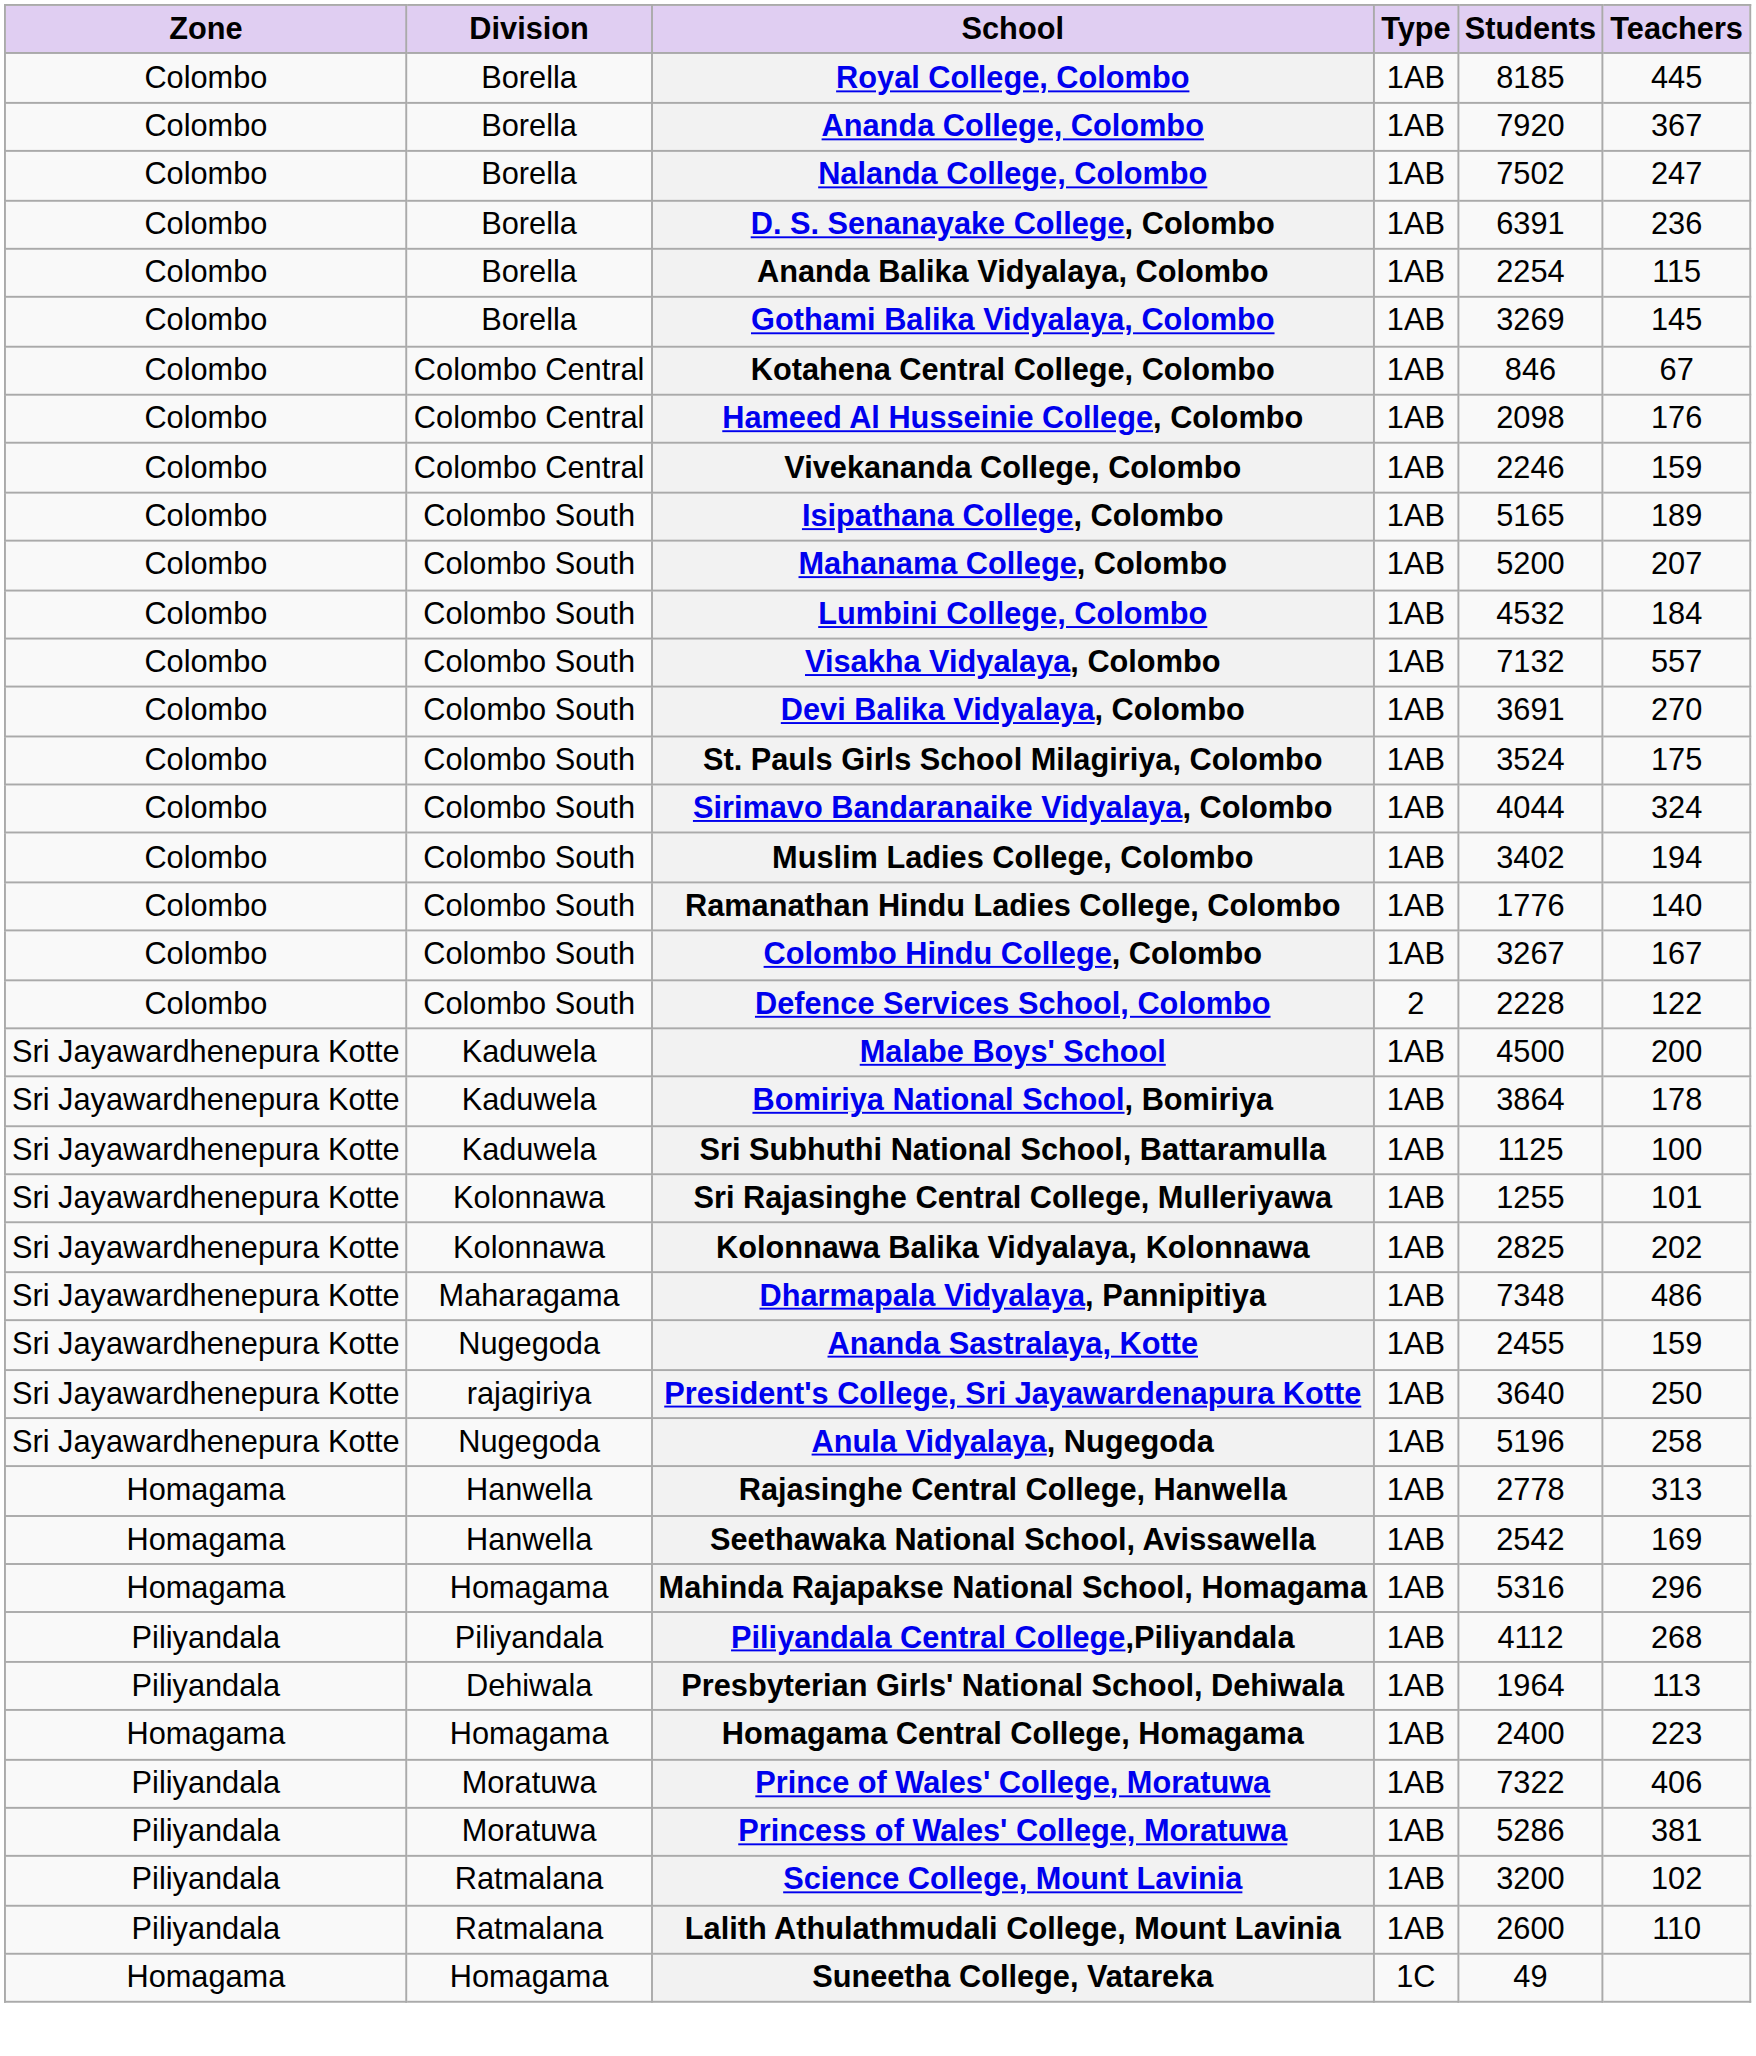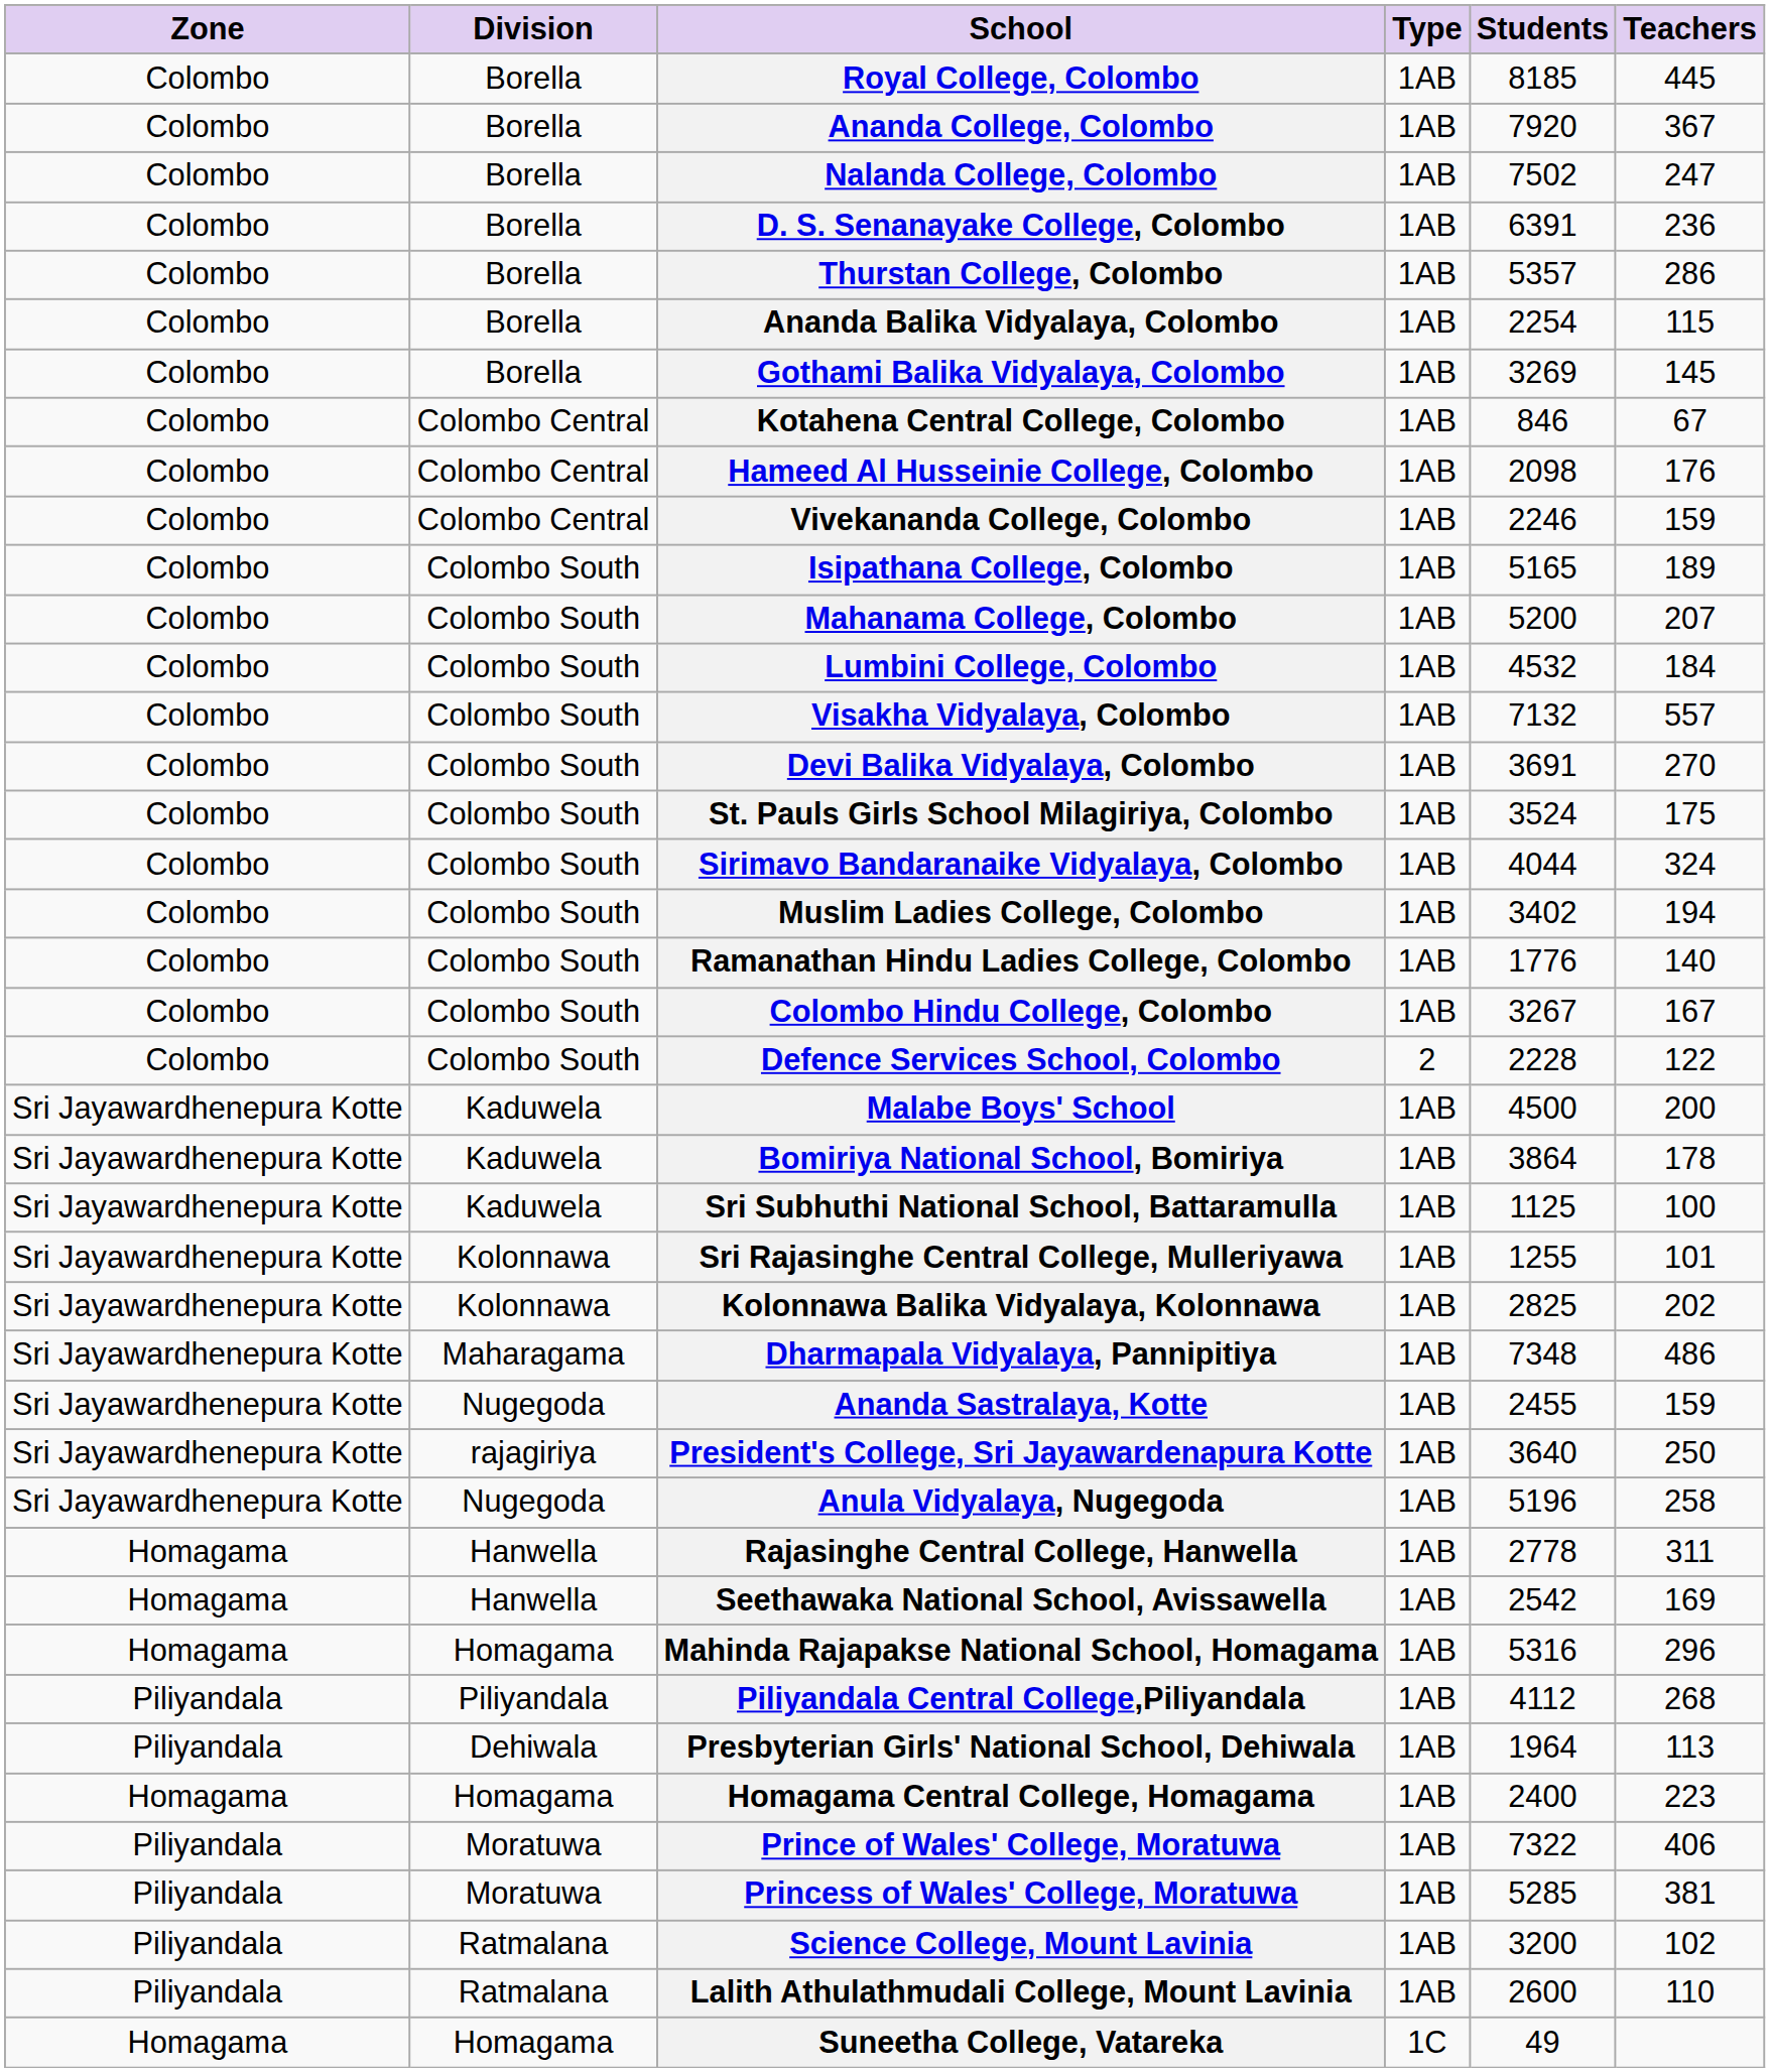 <table class="wikitable sortable" style="text-align:center; font-size:100%">
 <tr valign="bottom">
 <th style="background-color:#E0CEF2;">Zone</th>
 <th style="background-color:#E0CEF2;">Division</th>
 <th style="background-color:#E0CEF2;">School</th>
 <th style="background-color:#E0CEF2;">Type</th>
 <th style="background-color:#E0CEF2;">Students</th>
 <th style="background-color:#E0CEF2;">Teachers</th>
 </tr>
 <tr>
 <td>Colombo</td>
 <td>Borella</td>
 <th><a href='#'>Royal College, Colombo</a></th>
 <td>1AB</td>
 <td>8185</td>
 <td>445</td>
 </tr>
 <tr>
 <td>Colombo</td>
 <td>Borella</td>
 <th><a href='#'>Ananda College, Colombo</a></th>
 <td>1AB</td>
 <td>7920</td>
 <td>367</td>
 </tr>
 <tr>
 <td>Colombo</td>
 <td>Borella</td>
 <th><a href='#'>Nalanda College, Colombo</a></th>
 <td>1AB</td>
 <td>7502</td>
 <td>247</td>
 </tr>
 <tr>
 <td>Colombo</td>
 <td>Borella</td>
 <th><a href='#'>D. S. Senanayake College</a>, Colombo</th>
 <td>1AB</td>
 <td>6391</td>
 <td>236</td>
+</tr>
+<tr>
+<td>Colombo</td>
+<td>Borella</td>
+<th><a href='#'>Thurstan College</a>, Colombo</th>
+<td>1AB</td>
+<td>5357</td>
+<td>286</td>
 </tr>
 <tr>
 <td>Colombo</td>
 <td>Borella</td>
 <th>Ananda Balika Vidyalaya, Colombo</th>
 <td>1AB</td>
 <td>2254</td>
 <td>115</td>
 </tr>
 <tr>
 <td>Colombo</td>
 <td>Borella</td>
 <th><a href='#'>Gothami Balika Vidyalaya, Colombo</a></th>
 <td>1AB</td>
 <td>3269</td>
 <td>145</td>
 </tr>
 <tr>
 <td>Colombo</td>
 <td>Colombo Central</td>
 <th>Kotahena Central College, Colombo</th>
 <td>1AB</td>
 <td>846</td>
 <td>67</td>
 </tr>
 <tr>
 <td>Colombo</td>
 <td>Colombo Central</td>
 <th><a href='#'>Hameed Al Husseinie College</a>, Colombo</th>
 <td>1AB</td>
 <td>2098</td>
 <td>176</td>
 </tr>
 <tr>
 <td>Colombo</td>
 <td>Colombo Central</td>
 <th>Vivekananda College, Colombo</th>
 <td>1AB</td>
 <td>2246</td>
 <td>159</td>
 </tr>
 <tr>
 <td>Colombo</td>
 <td>Colombo South</td>
 <th><a href='#'>Isipathana College</a>, Colombo</th>
 <td>1AB</td>
 <td>5165</td>
 <td>189</td>
 </tr>
 <tr>
 <td>Colombo</td>
 <td>Colombo South</td>
 <th><a href='#'>Mahanama College</a>, Colombo</th>
 <td>1AB</td>
 <td>5200</td>
 <td>207</td>
 </tr>
 <tr>
 <td>Colombo</td>
 <td>Colombo South</td>
 <th><a href='#'>Lumbini College, Colombo</a></th>
 <td>1AB</td>
 <td>4532</td>
 <td>184</td>
 </tr>
 <tr>
 <td>Colombo</td>
 <td>Colombo South</td>
 <th><a href='#'>Visakha Vidyalaya</a>, Colombo</th>
 <td>1AB</td>
 <td>7132</td>
 <td>557</td>
 </tr>
 <tr>
 <td>Colombo</td>
 <td>Colombo South</td>
 <th><a href='#'>Devi Balika Vidyalaya</a>, Colombo</th>
 <td>1AB</td>
 <td>3691</td>
 <td>270</td>
 </tr>
 <tr>
 <td>Colombo</td>
 <td>Colombo South</td>
 <th>St. Pauls Girls School Milagiriya, Colombo</th>
 <td>1AB</td>
 <td>3524</td>
 <td>175</td>
 </tr>
 <tr>
 <td>Colombo</td>
 <td>Colombo South</td>
 <th><a href='#'>Sirimavo Bandaranaike Vidyalaya</a>, Colombo</th>
 <td>1AB</td>
 <td>4044</td>
 <td>324</td>
 </tr>
 <tr>
 <td>Colombo</td>
 <td>Colombo South</td>
 <th>Muslim Ladies College, Colombo</th>
 <td>1AB</td>
 <td>3402</td>
 <td>194</td>
 </tr>
 <tr>
 <td>Colombo</td>
 <td>Colombo South</td>
 <th>Ramanathan Hindu Ladies College, Colombo</th>
 <td>1AB</td>
 <td>1776</td>
 <td>140</td>
 </tr>
 <tr>
 <td>Colombo</td>
 <td>Colombo South</td>
 <th><a href='#'>Colombo Hindu College</a>, Colombo</th>
 <td>1AB</td>
 <td>3267</td>
 <td>167</td>
 </tr>
 <tr>
 <td>Colombo</td>
 <td>Colombo South</td>
 <th><a href='#'>Defence Services School, Colombo</a></th>
 <td>2</td>
 <td>2228</td>
 <td>122</td>
 </tr>
 <tr>
 <td>Sri Jayawardhenepura Kotte</td>
 <td>Kaduwela</td>
 <th><a href='#'>Malabe Boys' School</a></th>
 <td>1AB</td>
 <td>4500</td>
 <td>200</td>
 </tr>
 <tr>
 <td>Sri Jayawardhenepura Kotte</td>
 <td>Kaduwela</td>
 <th><a href='#'>Bomiriya National School</a>, Bomiriya</th>
 <td>1AB</td>
 <td>3864</td>
 <td>178</td>
 </tr>
 <tr>
 <td>Sri Jayawardhenepura Kotte</td>
 <td>Kaduwela</td>
 <th>Sri Subhuthi National School, Battaramulla</th>
 <td>1AB</td>
 <td>1125</td>
 <td>100</td>
 </tr>
 <tr>
 <td>Sri Jayawardhenepura Kotte</td>
 <td>Kolonnawa</td>
 <th>Sri Rajasinghe Central College, Mulleriyawa</th>
 <td>1AB</td>
 <td>1255</td>
 <td>101</td>
 </tr>
 <tr>
 <td>Sri Jayawardhenepura Kotte</td>
 <td>Kolonnawa</td>
 <th>Kolonnawa Balika Vidyalaya, Kolonnawa</th>
 <td>1AB</td>
 <td>2825</td>
 <td>202</td>
 </tr>
 <tr>
 <td>Sri Jayawardhenepura Kotte</td>
 <td>Maharagama</td>
 <th><a href='#'>Dharmapala Vidyalaya</a>, Pannipitiya</th>
 <td>1AB</td>
 <td>7348</td>
 <td>486</td>
 </tr>
 <tr>
 <td>Sri Jayawardhenepura Kotte</td>
 <td>Nugegoda</td>
 <th><a href='#'>Ananda Sastralaya, Kotte</a></th>
 <td>1AB</td>
 <td>2455</td>
 <td>159</td>
 </tr>
 <tr>
 <td>Sri Jayawardhenepura Kotte</td>
 <td>rajagiriya</td>
 <th><a href='#'>President's College, Sri Jayawardenapura Kotte</a></th>
 <td>1AB</td>
 <td>3640</td>
 <td>250</td>
 </tr>
 <tr>
 <td>Sri Jayawardhenepura Kotte</td>
 <td>Nugegoda</td>
 <th><a href='#'>Anula Vidyalaya</a>, Nugegoda</th>
 <td>1AB</td>
 <td>5196</td>
 <td>258</td>
 </tr>
 <tr>
 <td>Homagama</td>
 <td>Hanwella</td>
 <th>Rajasinghe Central College, Hanwella</th>
 <td>1AB</td>
 <td>2778</td>
-<td>313</td>
+<td>311</td>
 </tr>
 <tr>
 <td>Homagama</td>
 <td>Hanwella</td>
 <th>Seethawaka National School, Avissawella</th>
 <td>1AB</td>
 <td>2542</td>
 <td>169</td>
 </tr>
 <tr>
 <td>Homagama</td>
 <td>Homagama</td>
 <th>Mahinda Rajapakse National School, Homagama</th>
 <td>1AB</td>
 <td>5316</td>
 <td>296</td>
 </tr>
 <tr>
 <td>Piliyandala</td>
 <td>Piliyandala</td>
 <th><a href='#'>Piliyandala Central College</a>,Piliyandala</th>
 <td>1AB</td>
 <td>4112</td>
 <td>268</td>
 </tr>
 <tr>
 <td>Piliyandala</td>
 <td>Dehiwala</td>
 <th>Presbyterian Girls' National School, Dehiwala</th>
 <td>1AB</td>
 <td>1964</td>
 <td>113</td>
 </tr>
 <tr>
 <td>Homagama</td>
 <td>Homagama</td>
 <th>Homagama Central College, Homagama</th>
 <td>1AB</td>
 <td>2400</td>
 <td>223</td>
 </tr>
 <tr>
 <td>Piliyandala</td>
 <td>Moratuwa</td>
 <th><a href='#'>Prince of Wales' College, Moratuwa</a></th>
 <td>1AB</td>
 <td>7322</td>
 <td>406</td>
 </tr>
 <tr>
 <td>Piliyandala</td>
 <td>Moratuwa</td>
 <th><a href='#'>Princess of Wales' College, Moratuwa</a></th>
 <td>1AB</td>
-<td>5286</td>
+<td>5285</td>
 <td>381</td>
 </tr>
 <tr>
 <td>Piliyandala</td>
 <td>Ratmalana</td>
 <th><a href='#'>Science College, Mount Lavinia</a></th>
 <td>1AB</td>
 <td>3200</td>
 <td>102</td>
 </tr>
 <tr>
 <td>Piliyandala</td>
 <td>Ratmalana</td>
 <th>Lalith Athulathmudali College, Mount Lavinia</th>
 <td>1AB</td>
 <td>2600</td>
 <td>110</td>
 </tr>
 <tr>
 <td>Homagama</td>
 <td>Homagama</td>
 <th>Suneetha College, Vatareka</th>
 <td>1C</td>
 <td>49</td>
 <td></td>
 </tr>
 </table>
